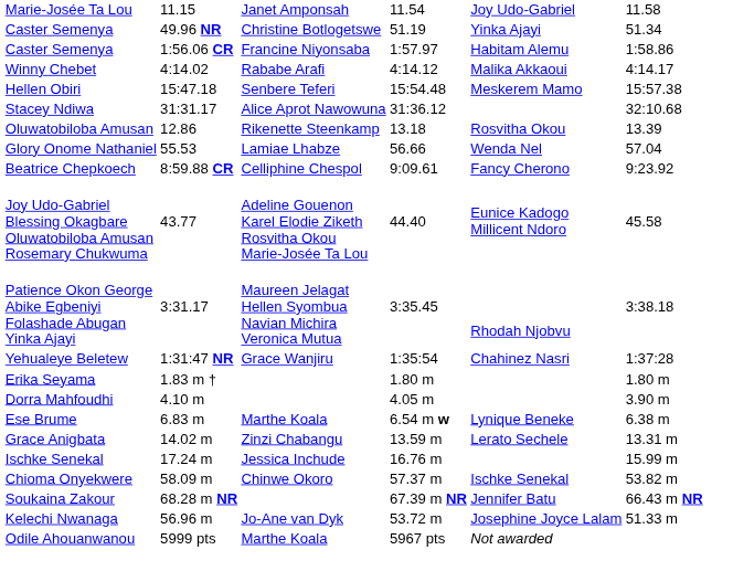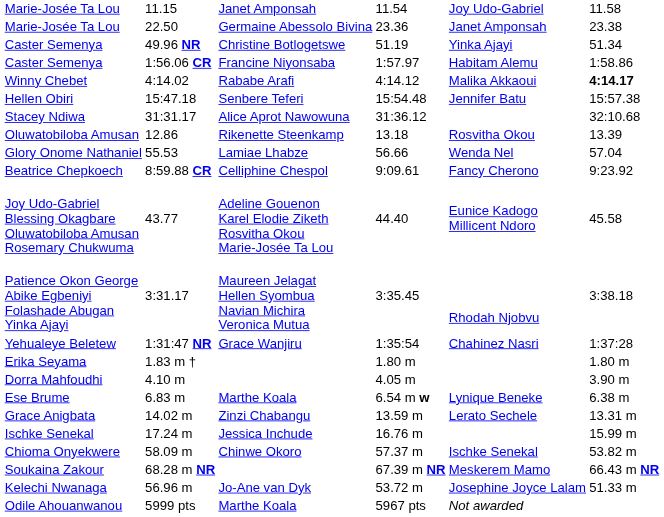 <table>
 <tr>
 <td></td>
 <td><a href='#'>Marie-Josée Ta Lou</a><br></td>
 <td>11.15</td>
 <td><a href='#'>Janet Amponsah</a><br></td>
 <td>11.54</td>
 <td><a href='#'>Joy Udo-Gabriel</a><br></td>
 <td>11.58</td>
+</tr>
+<tr>
+<td></td>
+<td><a href='#'>Marie-Josée Ta Lou</a><br></td>
+<td>22.50</td>
+<td><a href='#'>Germaine Abessolo Bivina</a><br></td>
+<td>23.36</td>
+<td><a href='#'>Janet Amponsah</a><br></td>
+<td>23.38</td>
 </tr>
 <tr>
 <td></td>
 <td><a href='#'>Caster Semenya</a><br></td>
 <td>49.96 <strong><a href='#'>NR</a></strong></td>
 <td><a href='#'>Christine Botlogetswe</a><br></td>
 <td>51.19</td>
 <td><a href='#'>Yinka Ajayi</a><br></td>
 <td>51.34</td>
 </tr>
 <tr>
 <td></td>
 <td><a href='#'>Caster Semenya</a><br></td>
 <td>1:56.06 <strong><a href='#'>CR</a></strong></td>
 <td><a href='#'>Francine Niyonsaba</a><br></td>
 <td>1:57.97</td>
 <td><a href='#'>Habitam Alemu</a><br></td>
 <td>1:58.86</td>
 </tr>
 <tr>
 <td></td>
 <td><a href='#'>Winny Chebet</a><br></td>
 <td>4:14.02</td>
 <td><a href='#'>Rababe Arafi</a><br></td>
 <td>4:14.12</td>
 <td><a href='#'>Malika Akkaoui</a><br></td>
-<td>4:14.17</td>
+<td><strong>4:14.17</strong></td>
 </tr>
 <tr>
 <td></td>
 <td><a href='#'>Hellen Obiri</a><br></td>
 <td>15:47.18</td>
 <td><a href='#'>Senbere Teferi</a><br></td>
 <td>15:54.48</td>
-<td><a href='#'>Meskerem Mamo</a><br></td>
+<td><a href='#'>Jennifer Batu</a><br></td>
 <td>15:57.38</td>
 </tr>
 <tr>
 <td></td>
 <td><a href='#'>Stacey Ndiwa</a><br></td>
 <td>31:31.17</td>
 <td><a href='#'>Alice Aprot Nawowuna</a><br></td>
 <td>31:36.12</td>
 <td><br></td>
 <td>32:10.68</td>
 </tr>
 <tr>
 <td></td>
 <td><a href='#'>Oluwatobiloba Amusan</a><br></td>
 <td>12.86</td>
 <td><a href='#'>Rikenette Steenkamp</a><br></td>
 <td>13.18</td>
 <td><a href='#'>Rosvitha Okou</a><br></td>
 <td>13.39</td>
 </tr>
 <tr>
 <td></td>
 <td><a href='#'>Glory Onome Nathaniel</a><br></td>
 <td>55.53</td>
 <td><a href='#'>Lamiae Lhabze</a><br></td>
 <td>56.66</td>
 <td><a href='#'>Wenda Nel</a><br></td>
 <td>57.04</td>
 </tr>
 <tr>
 <td></td>
 <td><a href='#'>Beatrice Chepkoech</a><br></td>
 <td>8:59.88 <strong><a href='#'>CR</a></strong></td>
 <td><a href='#'>Celliphine Chespol</a><br></td>
 <td>9:09.61</td>
 <td><a href='#'>Fancy Cherono</a><br></td>
 <td>9:23.92</td>
 </tr>
 <tr>
 <td></td>
 <td><br><a href='#'>Joy Udo-Gabriel</a><br><a href='#'>Blessing Okagbare</a><br><a href='#'>Oluwatobiloba Amusan</a><br><a href='#'>Rosemary Chukwuma</a></td>
 <td>43.77</td>
 <td><br><a href='#'>Adeline Gouenon</a><br><a href='#'>Karel Elodie Ziketh</a><br><a href='#'>Rosvitha Okou</a><br><a href='#'>Marie-Josée Ta Lou</a></td>
 <td>44.40</td>
 <td><br><a href='#'>Eunice Kadogo</a><br><a href='#'>Millicent Ndoro</a><br> <br></td>
 <td>45.58</td>
 </tr>
 <tr>
 <td></td>
 <td><br><a href='#'>Patience Okon George</a><br><a href='#'>Abike Egbeniyi</a><br><a href='#'>Folashade Abugan</a><br><a href='#'>Yinka Ajayi</a></td>
 <td>3:31.17</td>
 <td><br><a href='#'>Maureen Jelagat</a><br><a href='#'>Hellen Syombua</a><br><a href='#'>Navian Michira</a><br><a href='#'>Veronica Mutua</a></td>
 <td>3:35.45</td>
 <td><br><br><br><a href='#'>Rhodah Njobvu</a><br></td>
 <td>3:38.18</td>
 </tr>
 <tr>
 <td></td>
 <td><a href='#'>Yehualeye Beletew</a><br></td>
 <td>1:31:47 <strong><a href='#'>NR</a></strong></td>
 <td><a href='#'>Grace Wanjiru</a><br></td>
 <td>1:35:54</td>
 <td><a href='#'>Chahinez Nasri</a><br></td>
 <td>1:37:28</td>
 </tr>
 <tr>
 <td></td>
 <td><a href='#'>Erika Seyama</a><br></td>
 <td>1.83 m †</td>
 <td><br></td>
 <td>1.80 m</td>
 <td><br></td>
 <td>1.80 m</td>
 </tr>
 <tr>
 <td></td>
 <td><a href='#'>Dorra Mahfoudhi</a><br></td>
 <td>4.10 m</td>
 <td><br></td>
 <td>4.05 m</td>
 <td><br></td>
 <td>3.90 m</td>
 </tr>
 <tr>
 <td></td>
 <td><a href='#'>Ese Brume</a><br></td>
 <td>6.83 m</td>
 <td><a href='#'>Marthe Koala</a><br></td>
 <td>6.54 m <strong>w</strong></td>
 <td><a href='#'>Lynique Beneke</a><br></td>
 <td>6.38 m</td>
 </tr>
 <tr>
 <td></td>
 <td><a href='#'>Grace Anigbata</a><br></td>
 <td>14.02 m</td>
 <td><a href='#'>Zinzi Chabangu</a><br></td>
 <td>13.59 m</td>
 <td><a href='#'>Lerato Sechele</a><br></td>
 <td>13.31 m</td>
 </tr>
 <tr>
 <td></td>
 <td><a href='#'>Ischke Senekal</a><br></td>
 <td>17.24 m</td>
 <td><a href='#'>Jessica Inchude</a><br></td>
 <td>16.76 m</td>
 <td><br></td>
 <td>15.99 m</td>
 </tr>
 <tr>
 <td></td>
 <td><a href='#'>Chioma Onyekwere</a><br></td>
 <td>58.09 m</td>
 <td><a href='#'>Chinwe Okoro</a><br></td>
 <td>57.37 m</td>
 <td><a href='#'>Ischke Senekal</a><br></td>
 <td>53.82 m</td>
 </tr>
 <tr>
 <td></td>
 <td><a href='#'>Soukaina Zakour</a><br></td>
 <td>68.28 m <strong><a href='#'>NR</a></strong></td>
 <td><br></td>
 <td>67.39 m <strong><a href='#'>NR</a></strong></td>
-<td><a href='#'>Jennifer Batu</a><br></td>
+<td><a href='#'>Meskerem Mamo</a><br></td>
 <td>66.43 m <strong><a href='#'>NR</a></strong></td>
 </tr>
 <tr>
 <td></td>
 <td><a href='#'>Kelechi Nwanaga</a><br></td>
 <td>56.96 m</td>
 <td><a href='#'>Jo-Ane van Dyk</a><br></td>
 <td>53.72 m</td>
 <td><a href='#'>Josephine Joyce Lalam</a><br></td>
 <td>51.33 m</td>
 </tr>
 <tr>
 <td></td>
 <td><a href='#'>Odile Ahouanwanou</a><br></td>
 <td>5999 pts</td>
 <td><a href='#'>Marthe Koala</a><br></td>
 <td>5967 pts</td>
 <td colspan=2><em>Not awarded</em></td>
 </tr>
 </table>
